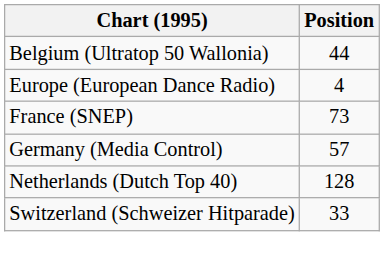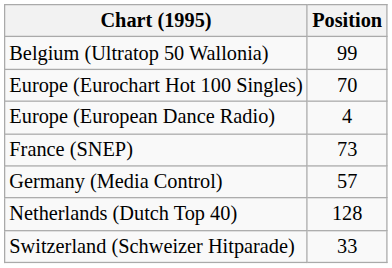 <table class="wikitable sortable">
 <tr>
 <th>Chart (1995)</th>
 <th>Position</th>
 </tr>
 <tr>
 <td>Belgium (Ultratop 50 Wallonia)</td>
-<td style="text-align:center;">44</td>
+<td style="text-align:center;">99</td>
+</tr>
+<tr>
+<td>Europe (Eurochart Hot 100 Singles)</td>
+<td style="text-align:center;">70</td>
 </tr>
 <tr>
 <td>Europe (European Dance Radio)</td>
 <td style="text-align:center;">4</td>
 </tr>
 <tr>
 <td>France (SNEP)</td>
 <td style="text-align:center;">73</td>
 </tr>
 <tr>
 <td>Germany (Media Control)</td>
 <td style="text-align:center;">57</td>
 </tr>
 <tr>
 <td>Netherlands (Dutch Top 40)</td>
 <td style="text-align:center;">128</td>
 </tr>
 <tr>
 <td>Switzerland (Schweizer Hitparade)</td>
 <td style="text-align:center;">33</td>
 </tr>
 </table>
